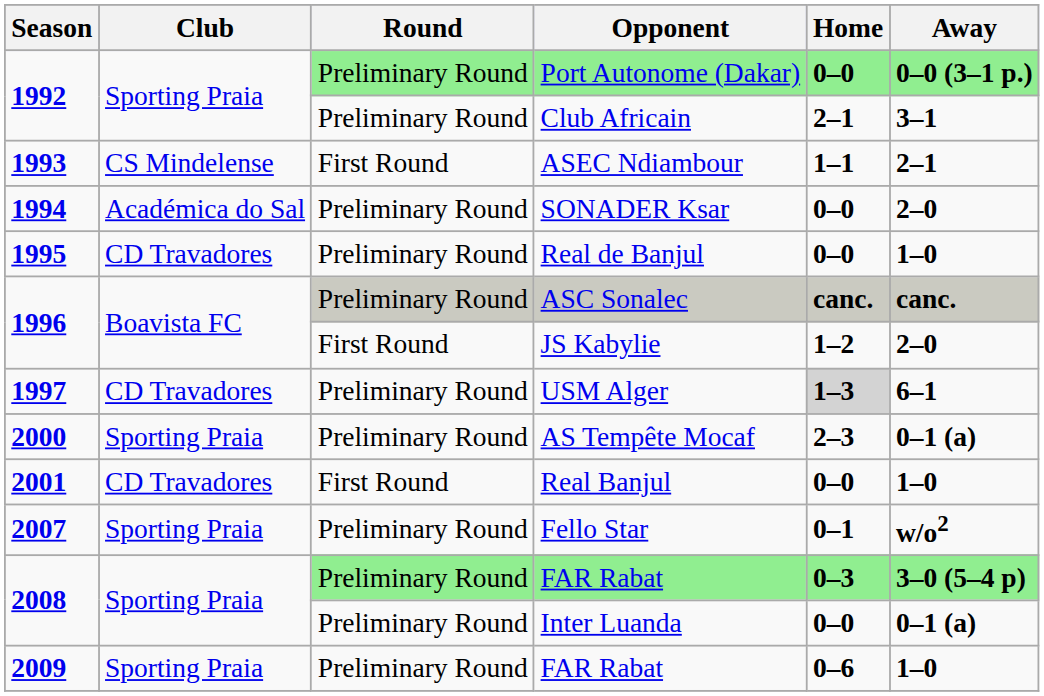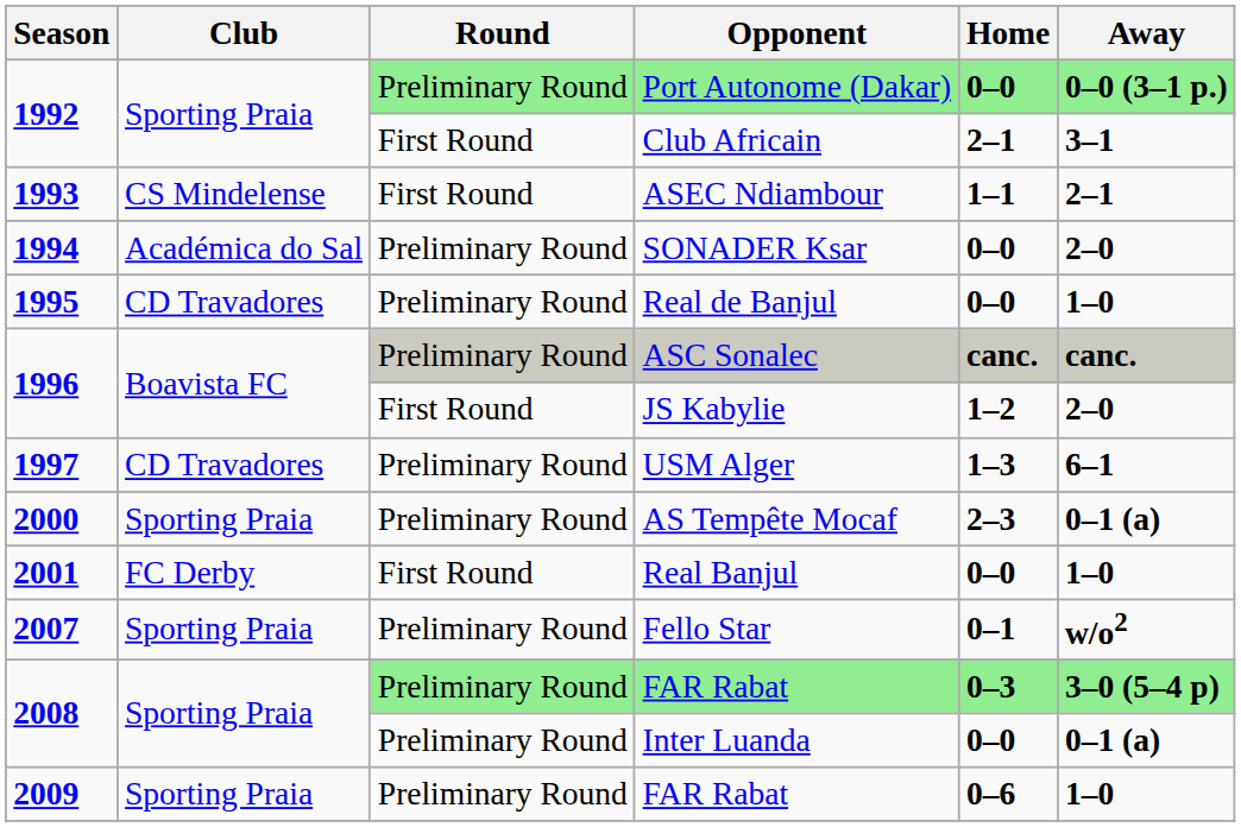 <table class="wikitable" style="text-align: left; font-size:95%">
 <tr bgcolor="#ccccff">
 <th>Season</th>
 <th>Club</th>
 <th>Round</th>
 <th>Opponent</th>
 <th>Home</th>
 <th>Away</th>
 </tr>
 <tr>
 <td rowspan=2><strong><a href='#'>1992</a></strong></td>
 <td rowspan=2><a href='#'>Sporting Praia</a></td>
 <td style="background-color:lightgreen">Preliminary Round</td>
 <td style="background-color:lightgreen"> <a href='#'>Port Autonome (Dakar)</a></td>
 <td style="background-color:lightgreen"><strong>0–0</strong></td>
 <td style="background-color:lightgreen"><strong>0–0 (3–1 p.)</strong></td>
 </tr>
 <tr>
-<td>Preliminary Round</td>
+<td>First Round</td>
 <td> <a href='#'>Club Africain</a></td>
 <td><strong>2–1</strong></td>
 <td><strong>3–1</strong></td>
 </tr>
 <tr>
 <td><strong><a href='#'>1993</a></strong></td>
 <td><a href='#'>CS Mindelense</a></td>
 <td>First Round</td>
 <td> <a href='#'>ASEC Ndiambour</a></td>
 <td><strong>1–1</strong></td>
 <td><strong>2–1</strong></td>
 </tr>
 <tr>
 <td><strong><a href='#'>1994</a></strong></td>
 <td><a href='#'>Académica do Sal</a></td>
 <td>Preliminary Round</td>
 <td> <a href='#'>SONADER Ksar</a></td>
 <td><strong>0–0</strong></td>
 <td><strong>2–0</strong></td>
 </tr>
 <tr>
 <td><strong><a href='#'>1995</a></strong></td>
 <td><a href='#'>CD Travadores</a></td>
 <td>Preliminary Round</td>
 <td> <a href='#'>Real de Banjul</a></td>
 <td><strong>0–0</strong></td>
 <td><strong>1–0</strong></td>
 </tr>
 <tr>
 <td rowspan=2><strong><a href='#'>1996</a></strong></td>
 <td rowspan=2><a href='#'>Boavista FC</a></td>
 <td style="background-color:#CACAC1">Preliminary Round</td>
 <td style="background-color:#CACAC1"> <a href='#'>ASC Sonalec</a></td>
 <td style="background-color:#CACAC1"><strong>canc.</strong></td>
 <td style="background-color:#CACAC1"><strong>canc.</strong></td>
 </tr>
 <tr>
 <td>First Round</td>
 <td> <a href='#'>JS Kabylie</a></td>
 <td><strong>1–2</strong></td>
 <td><strong>2–0</strong></td>
 </tr>
 <tr>
 <td><strong><a href='#'>1997</a></strong></td>
 <td><a href='#'>CD Travadores</a></td>
 <td>Preliminary Round</td>
 <td> <a href='#'>USM Alger</a></td>
-<td style="background: lightgrey;"><strong>1–3</strong></td>
+<td><strong>1–3</strong></td>
 <td><strong>6–1</strong></td>
 </tr>
 <tr>
 <td><strong><a href='#'>2000</a></strong></td>
 <td><a href='#'>Sporting Praia</a></td>
 <td>Preliminary Round</td>
 <td> <a href='#'>AS Tempête Mocaf</a></td>
 <td><strong>2–3</strong></td>
 <td><strong>0–1 (a)</strong></td>
 </tr>
 <tr>
 <td><strong><a href='#'>2001</a></strong></td>
-<td><a href='#'>CD Travadores</a></td>
+<td><a href='#'>FC Derby</a></td>
 <td>First Round</td>
 <td> <a href='#'>Real Banjul</a></td>
 <td><strong>0–0</strong></td>
 <td><strong>1–0</strong></td>
 </tr>
 <tr>
 <td><strong><a href='#'>2007</a></strong></td>
 <td><a href='#'>Sporting Praia</a></td>
 <td>Preliminary Round</td>
 <td> <a href='#'>Fello Star</a></td>
 <td><strong>0–1</strong></td>
 <td><strong>w/o<sup>2</sup></strong></td>
 </tr>
 <tr>
 <td rowspan=2><strong><a href='#'>2008</a></strong></td>
 <td rowspan=2><a href='#'>Sporting Praia</a></td>
 <td style="background-color:lightgreen">Preliminary Round</td>
 <td style="background-color:lightgreen"> <a href='#'>FAR Rabat</a></td>
 <td style="background-color:lightgreen"><strong>0–3</strong></td>
 <td style="background-color:lightgreen"><strong>3–0 (5–4 p)</strong></td>
 </tr>
 <tr>
 <td>Preliminary Round</td>
 <td> <a href='#'>Inter Luanda</a></td>
 <td><strong>0–0</strong></td>
 <td><strong>0–1 (a)</strong></td>
 </tr>
 <tr>
 <td><strong><a href='#'>2009</a></strong></td>
 <td><a href='#'>Sporting Praia</a></td>
 <td>Preliminary Round</td>
 <td> <a href='#'>FAR Rabat</a></td>
 <td><strong>0–6</strong></td>
 <td><strong>1–0</strong></td>
 </tr>
 </table>
